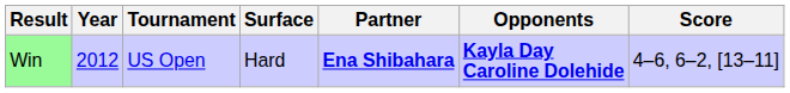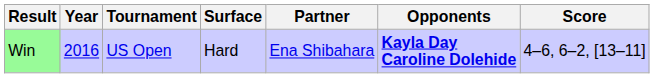 <table class="sortable wikitable">
 <tr>
 <th>Result</th>
 <th>Year</th>
 <th>Tournament</th>
 <th>Surface</th>
 <th>Partner</th>
 <th>Opponents</th>
 <th class=unsortable>Score</th>
 </tr>
 <tr style="background:#ccccff;">
 <td bgcolor=98fb98>Win</td>
-<td><a href='#'>2012</a></td>
+<td><a href='#'>2016</a></td>
 <td><a href='#'>US Open</a></td>
 <td>Hard</td>
-<td><strong> <a href='#'>Ena Shibahara</a></strong></td>
+<td> <a href='#'>Ena Shibahara</a></td>
 <td><strong> <a href='#'>Kayla Day</a> <br>  <a href='#'>Caroline Dolehide</a></strong></td>
 <td>4–6, 6–2, [13–11]</td>
 </tr>
 </table>
